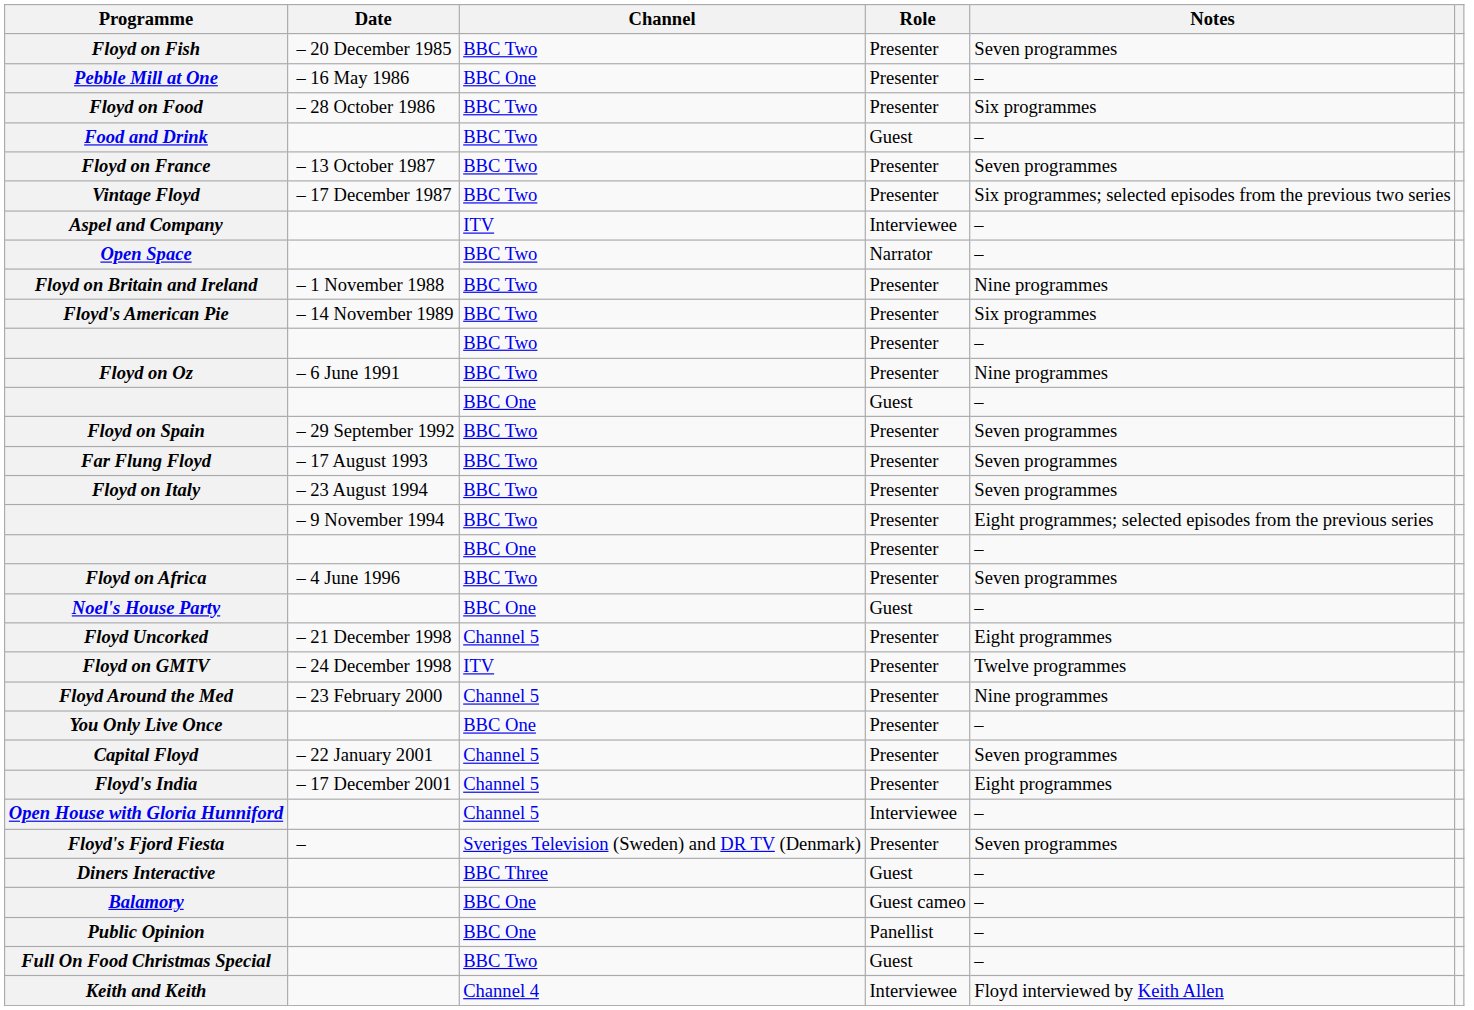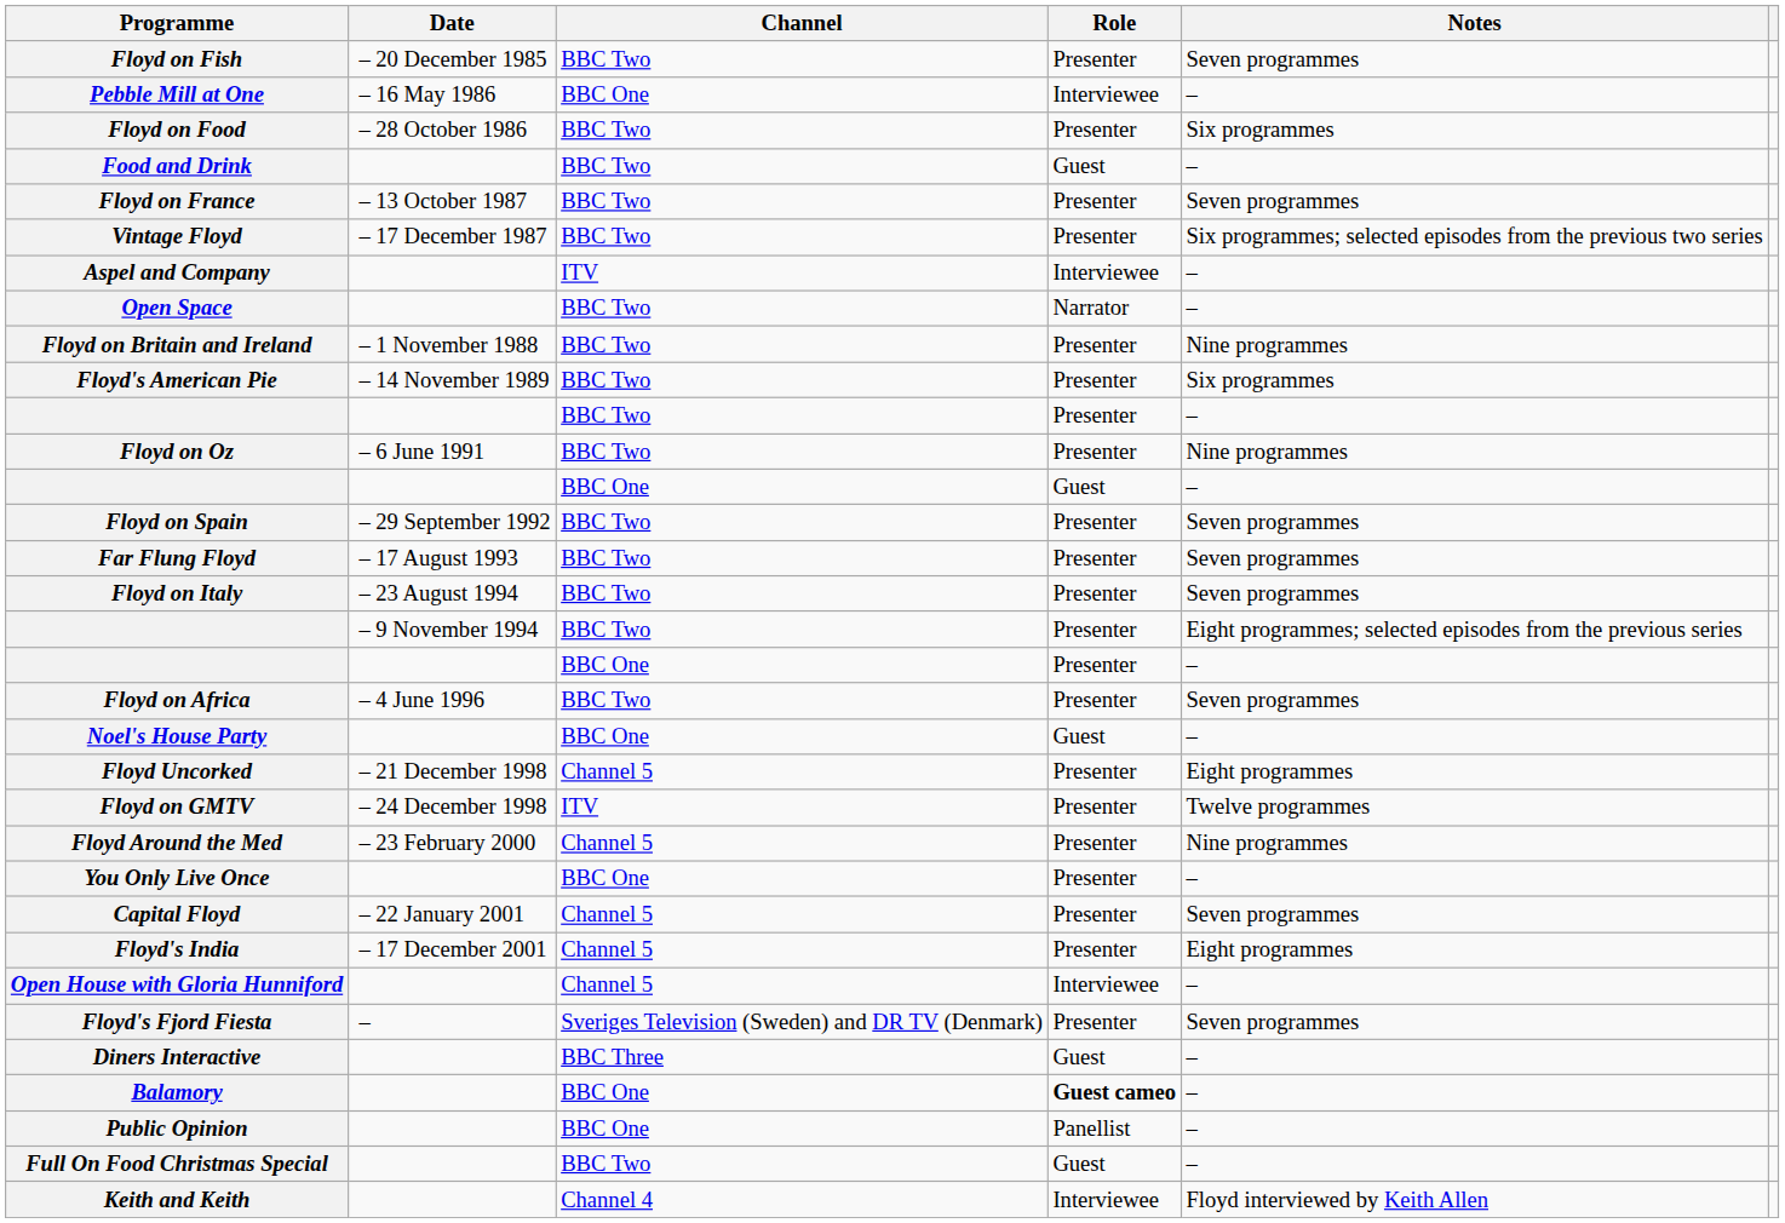 <table class="wikitable plainrowheaders sortable" style="margin-right: 0;">
 <tr>
 <th scope="col">Programme</th>
 <th scope="col">Date</th>
 <th scope="col">Channel</th>
 <th scope="col">Role</th>
 <th scope="col" class="unsortable">Notes</th>
 <th scope="col" class="unsortable"></th>
 </tr>
 <tr>
 <th scope="row"><em>Floyd on Fish</em></th>
 <td> – 20 December 1985</td>
 <td><a href='#'>BBC Two</a></td>
 <td>Presenter</td>
 <td>Seven programmes</td>
 <td style="text-align: center;"></td>
 </tr>
 <tr>
 <th scope="row"><em><a href='#'>Pebble Mill at One</a></em></th>
 <td> – 16 May 1986</td>
 <td><a href='#'>BBC One</a></td>
-<td>Presenter</td>
+<td>Interviewee</td>
 <td>–</td>
 <td style="text-align: center;"></td>
 </tr>
 <tr>
 <th scope="row"><em>Floyd on Food</em></th>
 <td> – 28 October 1986</td>
 <td><a href='#'>BBC Two</a></td>
 <td>Presenter</td>
 <td>Six programmes</td>
 <td style="text-align: center;"></td>
 </tr>
 <tr>
 <th scope="row"><em><a href='#'>Food and Drink</a></em></th>
 <td></td>
 <td><a href='#'>BBC Two</a></td>
 <td>Guest</td>
 <td>–</td>
 <td style="text-align: center;"></td>
 </tr>
 <tr>
 <th scope="row"><em>Floyd on France</em></th>
 <td> – 13 October 1987</td>
 <td><a href='#'>BBC Two</a></td>
 <td>Presenter</td>
 <td>Seven programmes</td>
 <td style="text-align: center;"></td>
 </tr>
 <tr>
 <th scope="row"><em>Vintage Floyd</em></th>
 <td> – 17 December 1987</td>
 <td><a href='#'>BBC Two</a></td>
 <td>Presenter</td>
 <td>Six programmes; selected episodes from the previous two series</td>
 <td style="text-align: center;"></td>
 </tr>
 <tr>
 <th scope="row"><em>Aspel and Company</em></th>
 <td></td>
 <td><a href='#'>ITV</a></td>
 <td>Interviewee</td>
 <td>–</td>
 <td style="text-align: center;"></td>
 </tr>
 <tr>
 <th scope="row"><em><a href='#'>Open Space</a></em></th>
 <td></td>
 <td><a href='#'>BBC Two</a></td>
 <td>Narrator</td>
 <td>–</td>
 <td style="text-align: center;"></td>
 </tr>
 <tr>
 <th scope="row"><em>Floyd on Britain and Ireland</em></th>
 <td> – 1 November 1988</td>
 <td><a href='#'>BBC Two</a></td>
 <td>Presenter</td>
 <td>Nine programmes</td>
 <td style="text-align: center;"></td>
 </tr>
 <tr>
 <th scope="row"><em>Floyd's American Pie</em></th>
 <td> – 14 November 1989</td>
 <td><a href='#'>BBC Two</a></td>
 <td>Presenter</td>
 <td>Six programmes</td>
 <td style="text-align: center;"></td>
 </tr>
 <tr>
 <th scope="row"></th>
 <td></td>
 <td><a href='#'>BBC Two</a></td>
 <td>Presenter</td>
 <td>–</td>
 <td style="text-align: center;"></td>
 </tr>
 <tr>
 <th scope="row"><em>Floyd on Oz</em></th>
 <td> – 6 June 1991</td>
 <td><a href='#'>BBC Two</a></td>
 <td>Presenter</td>
 <td>Nine programmes</td>
 <td style="text-align: center;"></td>
 </tr>
 <tr>
 <th scope="row"></th>
 <td></td>
 <td><a href='#'>BBC One</a></td>
 <td>Guest</td>
 <td>–</td>
 <td style="text-align: center;"></td>
 </tr>
 <tr>
 <th scope="row"><em>Floyd on Spain</em></th>
 <td> – 29 September 1992</td>
 <td><a href='#'>BBC Two</a></td>
 <td>Presenter</td>
 <td>Seven programmes</td>
 <td style="text-align: center;"></td>
 </tr>
 <tr>
 <th scope="row"><em>Far Flung Floyd</em></th>
 <td> – 17 August 1993</td>
 <td><a href='#'>BBC Two</a></td>
 <td>Presenter</td>
 <td>Seven programmes</td>
 <td style="text-align: center;"></td>
 </tr>
 <tr>
 <th scope="row"><em>Floyd on Italy</em></th>
 <td> – 23 August 1994</td>
 <td><a href='#'>BBC Two</a></td>
 <td>Presenter</td>
 <td>Seven programmes</td>
 <td style="text-align: center;"></td>
 </tr>
 <tr>
 <th scope="row"></th>
 <td> – 9 November 1994</td>
 <td><a href='#'>BBC Two</a></td>
 <td>Presenter</td>
 <td>Eight programmes; selected episodes from the previous series</td>
 <td style="text-align: center;"></td>
 </tr>
 <tr>
 <th scope="row"></th>
 <td></td>
 <td><a href='#'>BBC One</a></td>
 <td>Presenter</td>
 <td>–</td>
 <td style="text-align: center;"></td>
 </tr>
 <tr>
 <th scope="row"><em>Floyd on Africa</em></th>
 <td> – 4 June 1996</td>
 <td><a href='#'>BBC Two</a></td>
 <td>Presenter</td>
 <td>Seven programmes</td>
 <td style="text-align: center;"></td>
 </tr>
 <tr>
 <th scope="row"><em><a href='#'>Noel's House Party</a></em></th>
 <td></td>
 <td><a href='#'>BBC One</a></td>
 <td>Guest</td>
 <td>–</td>
 <td style="text-align: center;"></td>
 </tr>
 <tr>
 <th scope="row"><em>Floyd Uncorked</em></th>
 <td> – 21 December 1998</td>
 <td><a href='#'>Channel 5</a></td>
 <td>Presenter</td>
 <td>Eight programmes</td>
 <td style="text-align: center;"></td>
 </tr>
 <tr>
 <th scope="row"><em>Floyd on GMTV</em></th>
 <td> – 24 December 1998</td>
 <td><a href='#'>ITV</a></td>
 <td>Presenter</td>
 <td>Twelve programmes</td>
 <td style="text-align: center;"></td>
 </tr>
 <tr>
 <th scope="row"><em>Floyd Around the Med</em></th>
 <td> – 23 February 2000</td>
 <td><a href='#'>Channel 5</a></td>
 <td>Presenter</td>
 <td>Nine programmes</td>
 <td style="text-align: center;"></td>
 </tr>
 <tr>
 <th scope="row"><em>You Only Live Once</em></th>
 <td></td>
 <td><a href='#'>BBC One</a></td>
 <td>Presenter</td>
 <td>–</td>
 <td style="text-align: center;"></td>
 </tr>
 <tr>
 <th scope="row"><em>Capital Floyd</em></th>
 <td> – 22 January 2001</td>
 <td><a href='#'>Channel 5</a></td>
 <td>Presenter</td>
 <td>Seven programmes</td>
 <td style="text-align: center;"></td>
 </tr>
 <tr>
 <th scope="row"><em>Floyd's India</em></th>
 <td> – 17 December 2001</td>
 <td><a href='#'>Channel 5</a></td>
 <td>Presenter</td>
 <td>Eight programmes</td>
 <td style="text-align: center;"></td>
 </tr>
 <tr>
 <th scope="row"><em><a href='#'>Open House with Gloria Hunniford</a></em></th>
 <td></td>
 <td><a href='#'>Channel 5</a></td>
 <td>Interviewee</td>
 <td>–</td>
 <td style="text-align: center;"></td>
 </tr>
 <tr>
 <th scope="row"><em>Floyd's Fjord Fiesta</em></th>
 <td> –</td>
 <td><a href='#'>Sveriges Television</a> (Sweden) and <a href='#'>DR TV</a> (Denmark)</td>
 <td>Presenter</td>
 <td>Seven programmes</td>
 <td style="text-align: center;"></td>
 </tr>
 <tr>
 <th scope="row"><em>Diners Interactive</em></th>
 <td></td>
 <td><a href='#'>BBC Three</a></td>
 <td>Guest</td>
 <td>–</td>
 <td style="text-align: center;"></td>
 </tr>
 <tr>
 <th scope="row"><em><a href='#'>Balamory</a></em></th>
 <td></td>
 <td><a href='#'>BBC One</a></td>
-<td>Guest cameo</td>
+<td><strong>Guest cameo</strong></td>
 <td>–</td>
 <td style="text-align: center;"></td>
 </tr>
 <tr>
 <th scope="row"><em>Public Opinion</em></th>
 <td></td>
 <td><a href='#'>BBC One</a></td>
 <td>Panellist</td>
 <td>–</td>
 <td style="text-align: center;"></td>
 </tr>
 <tr>
 <th scope="row"><em>Full On Food Christmas Special</em></th>
 <td></td>
 <td><a href='#'>BBC Two</a></td>
 <td>Guest</td>
 <td>–</td>
 <td style="text-align: center;"></td>
 </tr>
 <tr>
 <th scope="row"><em>Keith and Keith</em></th>
 <td></td>
 <td><a href='#'>Channel 4</a></td>
 <td>Interviewee</td>
 <td>Floyd interviewed by <a href='#'>Keith Allen</a></td>
 <td style="text-align: center;"></td>
 </tr>
 </table>
